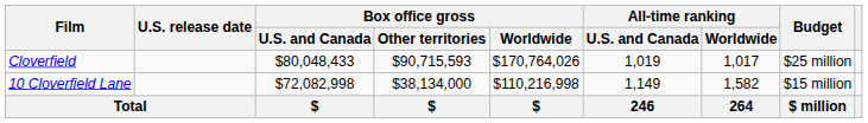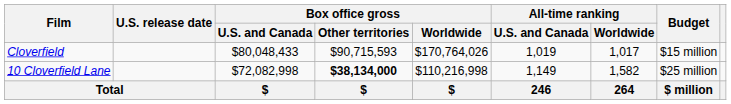 <table class="wikitable plainrowheaders unsortable" style="text-align: center;">
 <tr>
 <th rowspan="2">Film</th>
 <th rowspan="2">U.S. release date</th>
 <th colspan="3">Box office gross</th>
 <th colspan="2">All-time ranking</th>
 <th rowspan="2">Budget</th>
 <th rowspan="2"></th>
 </tr>
 <tr>
 <th>U.S. and Canada</th>
 <th>Other territories</th>
 <th>Worldwide</th>
 <th>U.S. and Canada</th>
 <th>Worldwide</th>
 </tr>
 <tr>
 <td style="text-align:left"><em><a href='#'>Cloverfield</a></em></td>
 <td style="text-align:left"></td>
 <td>$80,048,433</td>
 <td>$90,715,593</td>
 <td>$170,764,026</td>
 <td>1,019</td>
 <td>1,017</td>
-<td>$25 million</td>
+<td>$15 million</td>
 <td></td>
 </tr>
 <tr>
 <td style="text-align:left"><em><a href='#'>10 Cloverfield Lane</a></em></td>
 <td style="text-align:left"></td>
 <td>$72,082,998</td>
-<td>$38,134,000</td>
+<td><strong>$38,134,000</strong></td>
 <td>$110,216,998</td>
 <td>1,149</td>
 <td>1,582</td>
-<td>$15 million</td>
+<td>$25 million</td>
 <td></td>
 </tr>
 <tr>
 <th colspan=2>Total</th>
 <th>$</th>
 <th>$</th>
 <th>$</th>
 <th>246</th>
 <th>264</th>
 <th>$ million</th>
 <th></th>
 </tr>
 </table>
